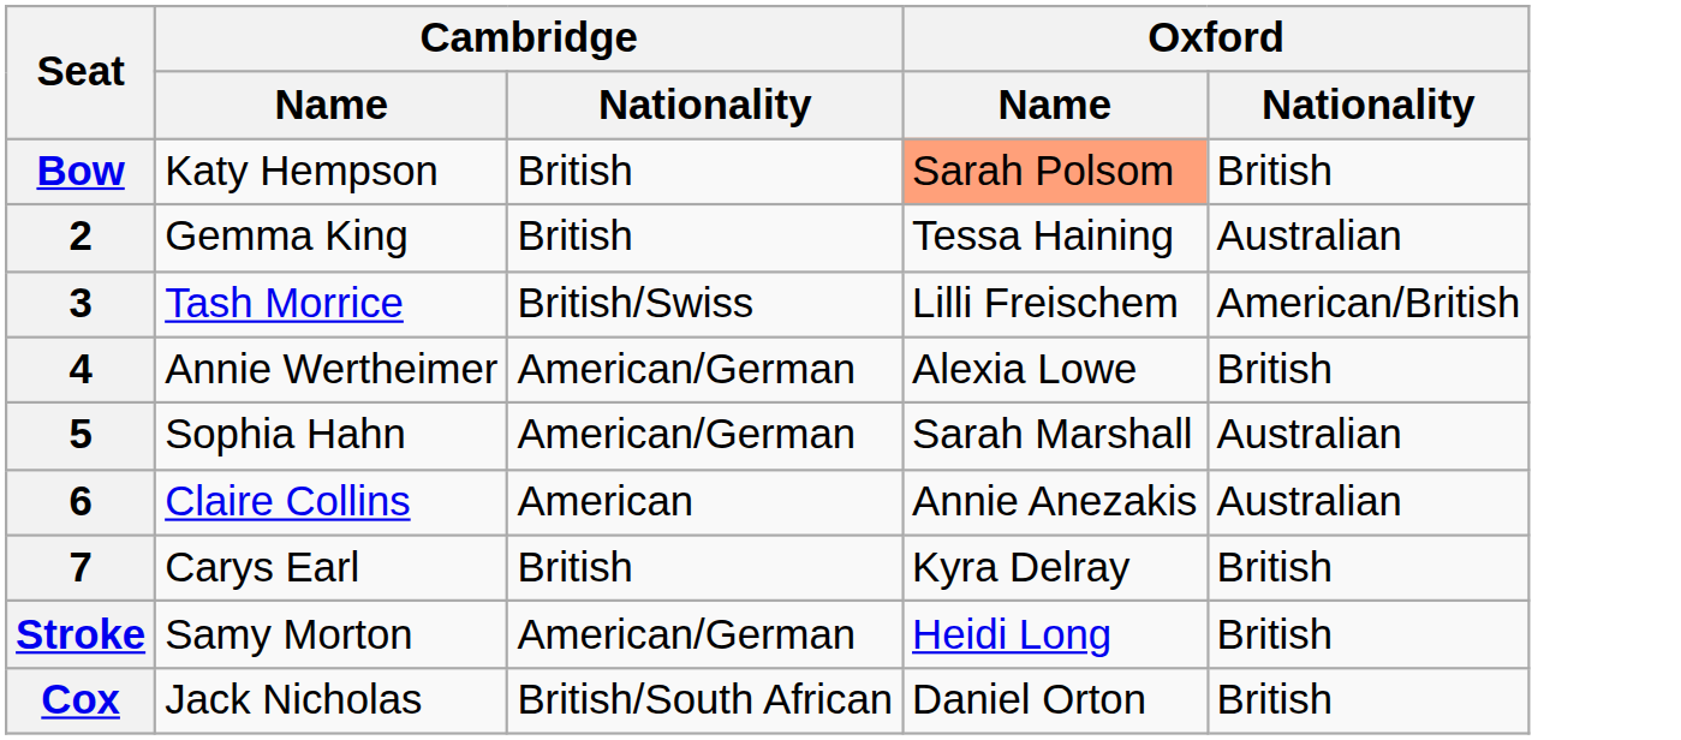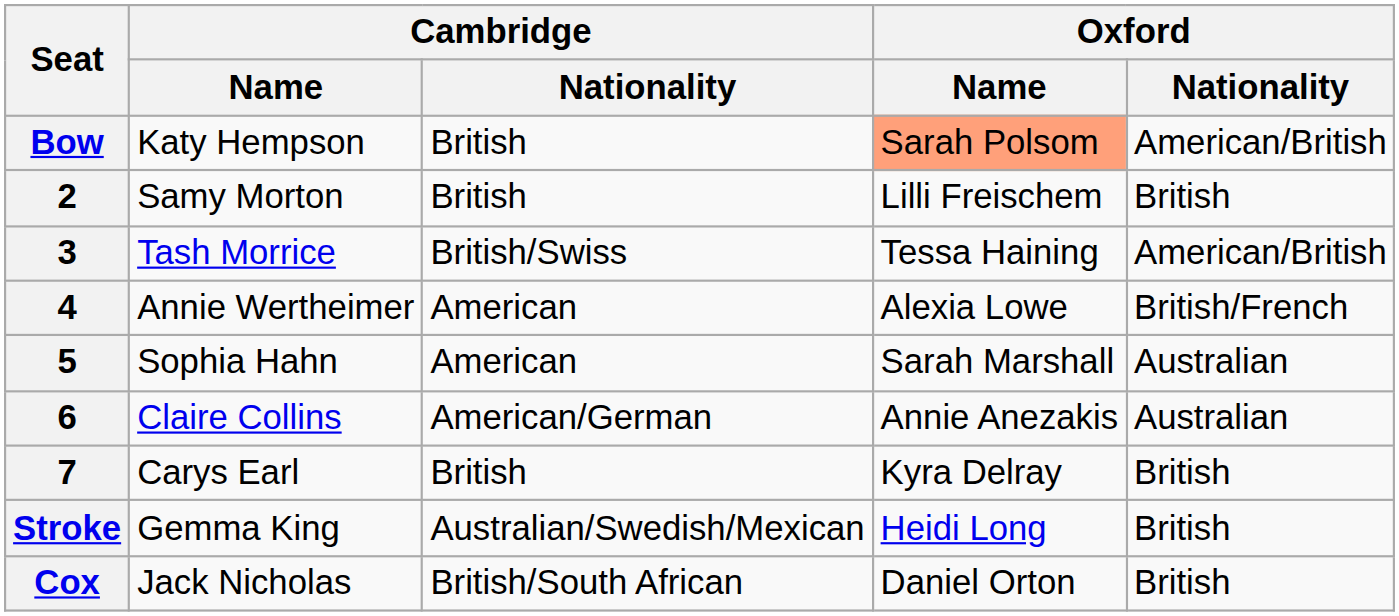 <table class="wikitable">
 <tr>
 <th rowspan="2">Seat</th>
 <th colspan="2">Cambridge</th>
 <th colspan="2">Oxford</th>
 </tr>
 <tr>
 <th>Name</th>
 <th>Nationality</th>
 <th>Name</th>
 <th>Nationality</th>
 </tr>
 <tr>
 <th><a href='#'>Bow</a></th>
 <td>Katy Hempson</td>
 <td>British</td>
 <td style="background: lightsalmon;">Sarah Polsom</td>
-<td>British</td>
+<td>American/British</td>
 </tr>
 <tr>
 <th>2</th>
-<td>Gemma King</td>
+<td>Samy Morton</td>
 <td>British</td>
-<td>Tessa Haining</td>
-<td>Australian</td>
+<td>Lilli Freischem</td>
+<td>British</td>
 </tr>
 <tr>
 <th>3</th>
 <td><a href='#'>Tash Morrice</a></td>
 <td>British/Swiss</td>
-<td>Lilli Freischem</td>
+<td>Tessa Haining</td>
 <td>American/British</td>
 </tr>
 <tr>
 <th>4</th>
 <td>Annie Wertheimer</td>
-<td>American/German</td>
+<td>American</td>
 <td>Alexia Lowe</td>
-<td>British</td>
+<td>British/French</td>
 </tr>
 <tr>
 <th>5</th>
 <td>Sophia Hahn</td>
-<td>American/German</td>
+<td>American</td>
 <td>Sarah Marshall</td>
 <td>Australian</td>
 </tr>
 <tr>
 <th>6</th>
 <td><a href='#'>Claire Collins</a></td>
-<td>American</td>
+<td>American/German</td>
 <td>Annie Anezakis</td>
 <td>Australian</td>
 </tr>
 <tr>
 <th>7</th>
 <td>Carys Earl</td>
 <td>British</td>
 <td>Kyra Delray</td>
 <td>British</td>
 </tr>
 <tr>
 <th><a href='#'>Stroke</a></th>
-<td>Samy Morton</td>
-<td>American/German</td>
+<td>Gemma King</td>
+<td>Australian/Swedish/Mexican</td>
 <td><a href='#'>Heidi Long</a></td>
 <td>British</td>
 </tr>
 <tr>
 <th><a href='#'>Cox</a></th>
 <td>Jack Nicholas</td>
 <td>British/South African</td>
 <td>Daniel Orton</td>
 <td>British</td>
 </tr>
 </table>
